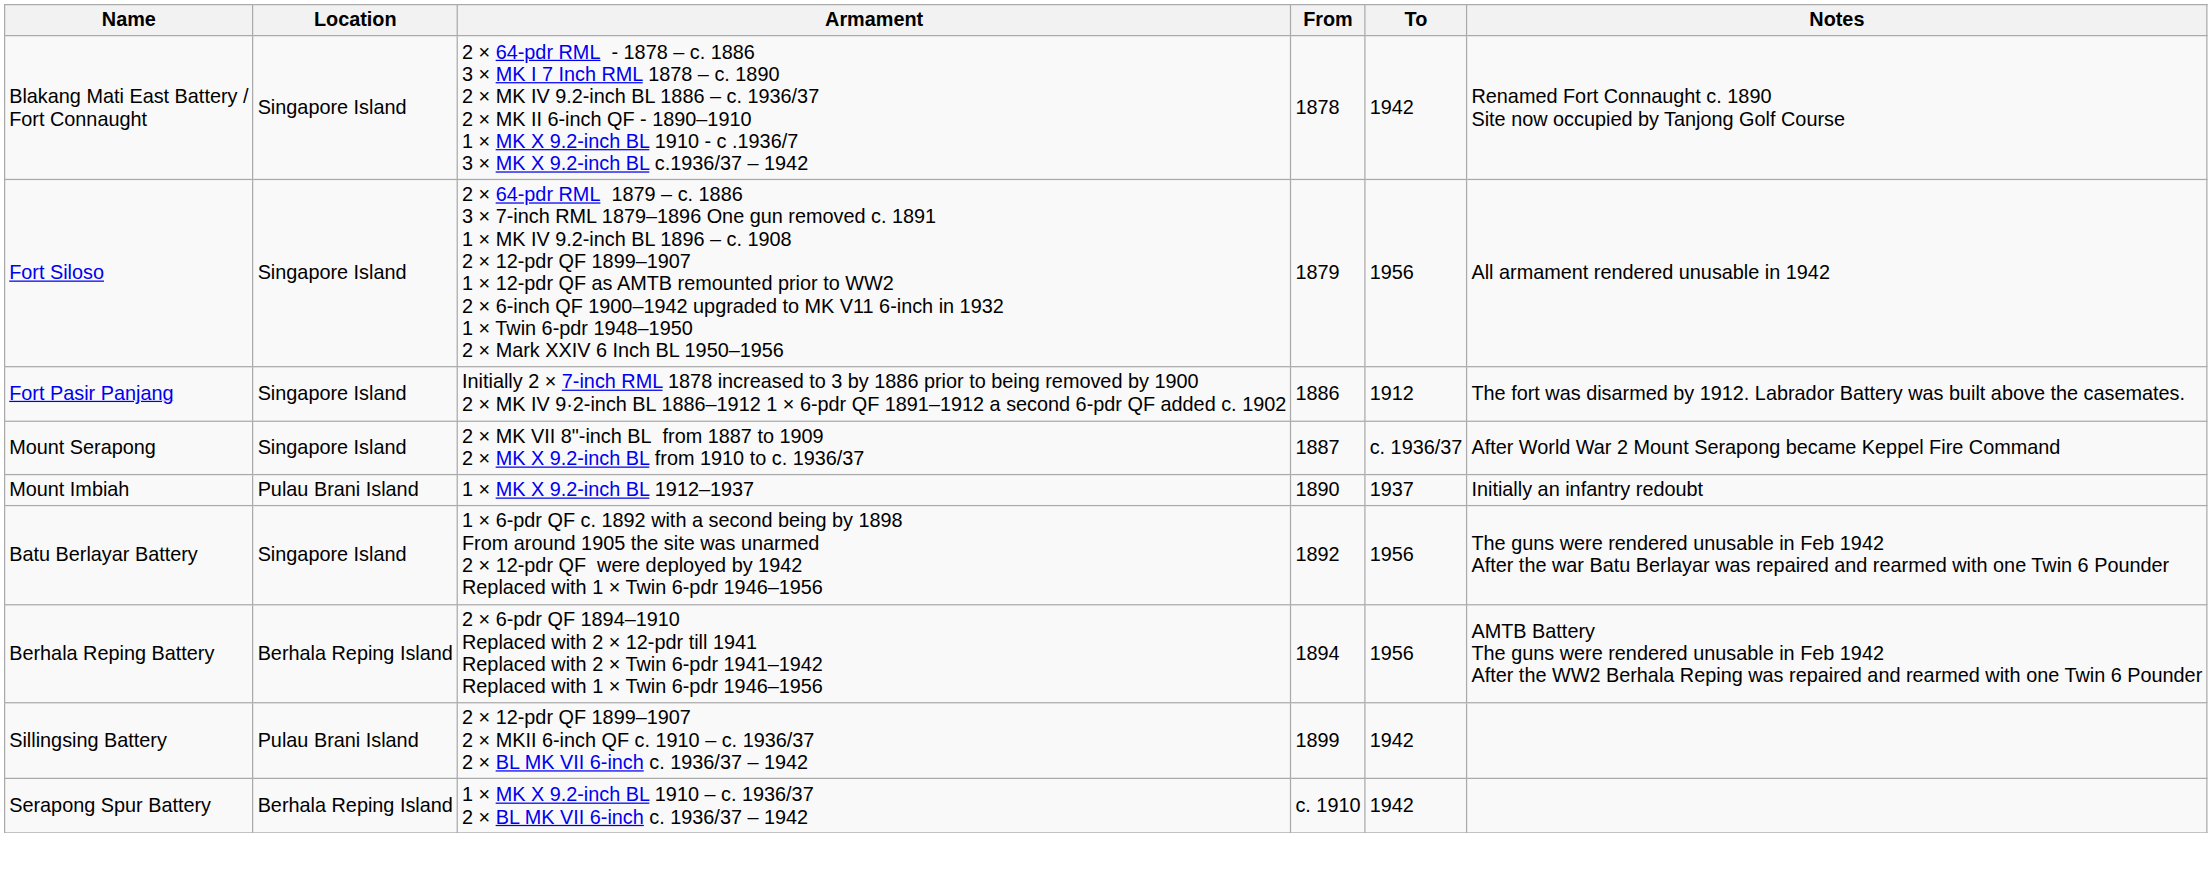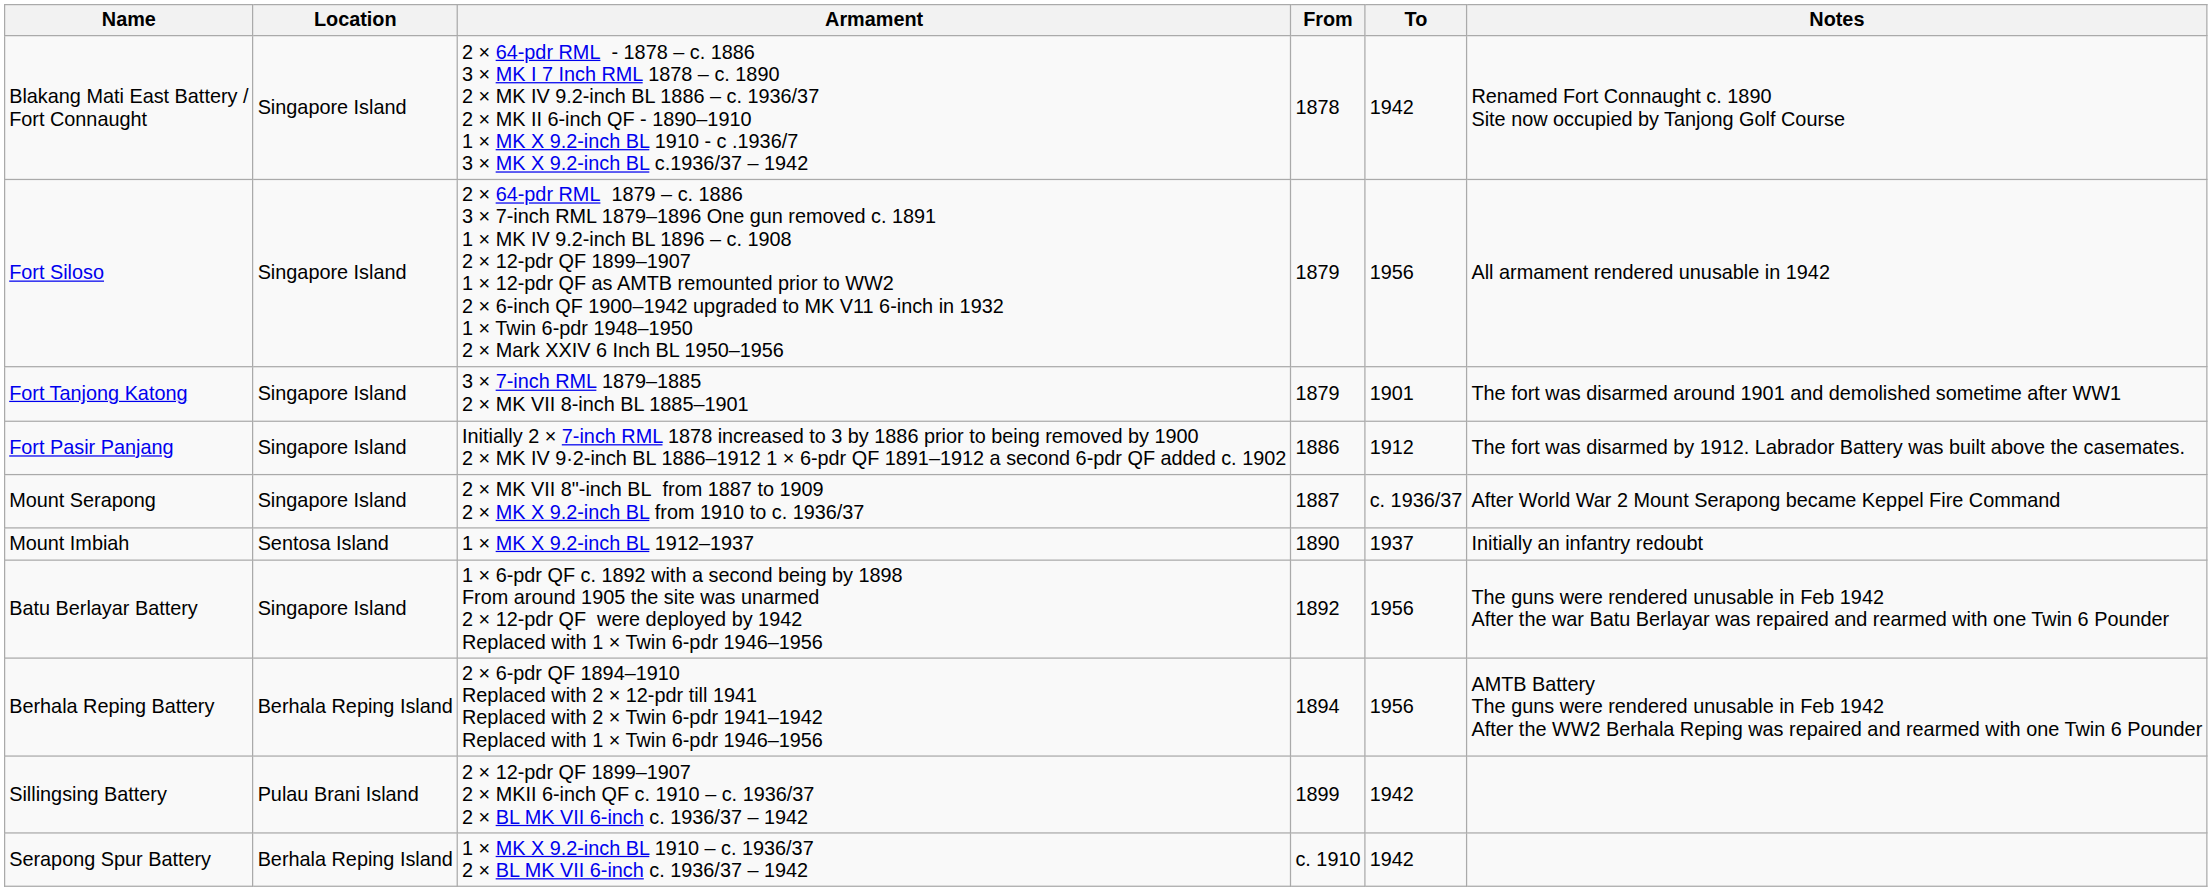 <table class="wikitable">
 <tr>
 <th>Name</th>
 <th>Location</th>
 <th>Armament</th>
 <th>From</th>
 <th>To</th>
 <th>Notes</th>
 </tr>
 <tr>
 <td>Blakang Mati East Battery /<br>Fort Connaught</td>
 <td>Singapore Island<br></td>
 <td>2 × <a href='#'>64-pdr RML</a>  - 1878 – c. 1886<br>3 × <a href='#'>MK I 7 Inch RML</a> 1878 – c. 1890<br>2 × MK IV 9.2-inch BL 1886 – c. 1936/37<br>2 × MK II 6-inch QF - 1890–1910<br>1 × <a href='#'>MK X 9.2-inch BL</a> 1910 - c .1936/7<br>3 × <a href='#'>MK X 9.2-inch BL</a> c.1936/37 – 1942</td>
 <td>1878</td>
 <td>1942</td>
 <td>Renamed Fort Connaught c. 1890<br>Site now occupied by Tanjong Golf Course</td>
 </tr>
 <tr>
 <td><a href='#'>Fort Siloso</a></td>
 <td>Singapore Island<br></td>
 <td>2 × <a href='#'>64-pdr RML</a>  1879 – c. 1886<br>3 × 7-inch RML 1879–1896 One gun removed c. 1891<br>1 × MK IV 9.2-inch BL 1896 – c. 1908<br>2 × 12-pdr QF 1899–1907<br>1 × 12-pdr QF as AMTB remounted prior to WW2<br>2 × 6-inch QF 1900–1942 upgraded to MK V11 6-inch in 1932<br>1 × Twin 6-pdr 1948–1950<br>2 × Mark XXIV 6 Inch BL 1950–1956</td>
 <td>1879</td>
 <td>1956</td>
 <td>All armament rendered unusable in 1942</td>
 </tr>
 <tr>
+<td><a href='#'>Fort Tanjong Katong</a></td>
+<td>Singapore Island<br></td>
+<td>3 × <a href='#'>7-inch RML</a> 1879–1885<br>2 × MK VII 8-inch BL 1885–1901</td>
+<td>1879</td>
+<td>1901</td>
+<td>The fort was disarmed around 1901 and demolished sometime after WW1</td>
+</tr>
+<tr>
 <td><a href='#'>Fort Pasir Panjang</a></td>
 <td>Singapore Island<br></td>
 <td>Initially 2 × <a href='#'>7-inch RML</a> 1878 increased to 3 by 1886 prior to being removed by 1900<br>2 × MK IV 9·2-inch BL 1886–1912 1 × 6-pdr QF 1891–1912 a second 6-pdr QF added c. 1902</td>
 <td>1886</td>
 <td>1912</td>
 <td>The fort was disarmed by 1912. Labrador Battery was built above the casemates.</td>
 </tr>
 <tr>
 <td>Mount Serapong</td>
 <td>Singapore Island<br></td>
 <td>2 × MK VII 8"-inch BL  from 1887 to 1909<br>2 × <a href='#'>MK X 9.2-inch BL</a> from 1910 to c. 1936/37</td>
 <td>1887</td>
 <td>c. 1936/37</td>
 <td>After World War 2 Mount Serapong became Keppel Fire Command</td>
 </tr>
 <tr>
 <td>Mount Imbiah</td>
-<td>Pulau Brani Island<br></td>
+<td>Sentosa Island<br></td>
 <td>1 × <a href='#'>MK X 9.2-inch BL</a> 1912–1937</td>
 <td>1890</td>
 <td>1937</td>
 <td>Initially an infantry redoubt</td>
 </tr>
 <tr>
 <td>Batu Berlayar Battery</td>
 <td>Singapore Island<br></td>
 <td>1 × 6-pdr QF c. 1892 with a second being by 1898<br>From around 1905 the site was unarmed<br>2 × 12-pdr QF  were deployed by 1942<br>Replaced with 1 × Twin 6-pdr 1946–1956</td>
 <td>1892</td>
 <td>1956</td>
 <td>The guns were rendered unusable in Feb 1942<br>After the war Batu Berlayar was repaired and rearmed with one Twin 6 Pounder</td>
 </tr>
 <tr>
 <td>Berhala Reping Battery</td>
 <td>Berhala Reping Island<br></td>
 <td>2 × 6-pdr QF 1894–1910<br>Replaced with 2 × 12-pdr till 1941<br>Replaced with 2 × Twin 6-pdr 1941–1942<br>Replaced with 1 × Twin 6-pdr 1946–1956</td>
 <td>1894</td>
 <td>1956</td>
 <td>AMTB Battery<br>The guns were rendered unusable in Feb 1942<br>After the WW2 Berhala Reping was repaired and rearmed with one Twin 6 Pounder</td>
 </tr>
 <tr>
 <td>Sillingsing Battery</td>
 <td>Pulau Brani Island<br></td>
 <td>2 × 12-pdr QF 1899–1907<br>2 × MKII 6-inch QF c. 1910 – c. 1936/37<br>2 × <a href='#'>BL MK VII 6-inch</a> c. 1936/37 – 1942</td>
 <td>1899</td>
 <td>1942</td>
 <td></td>
 </tr>
 <tr>
 <td>Serapong Spur Battery</td>
 <td>Berhala Reping Island<br></td>
 <td>1 × <a href='#'>MK X 9.2-inch BL</a> 1910 – c. 1936/37<br>2 × <a href='#'>BL MK VII 6-inch</a> c. 1936/37 – 1942</td>
 <td>c. 1910</td>
 <td>1942</td>
 <td></td>
 </tr>
 </table>
